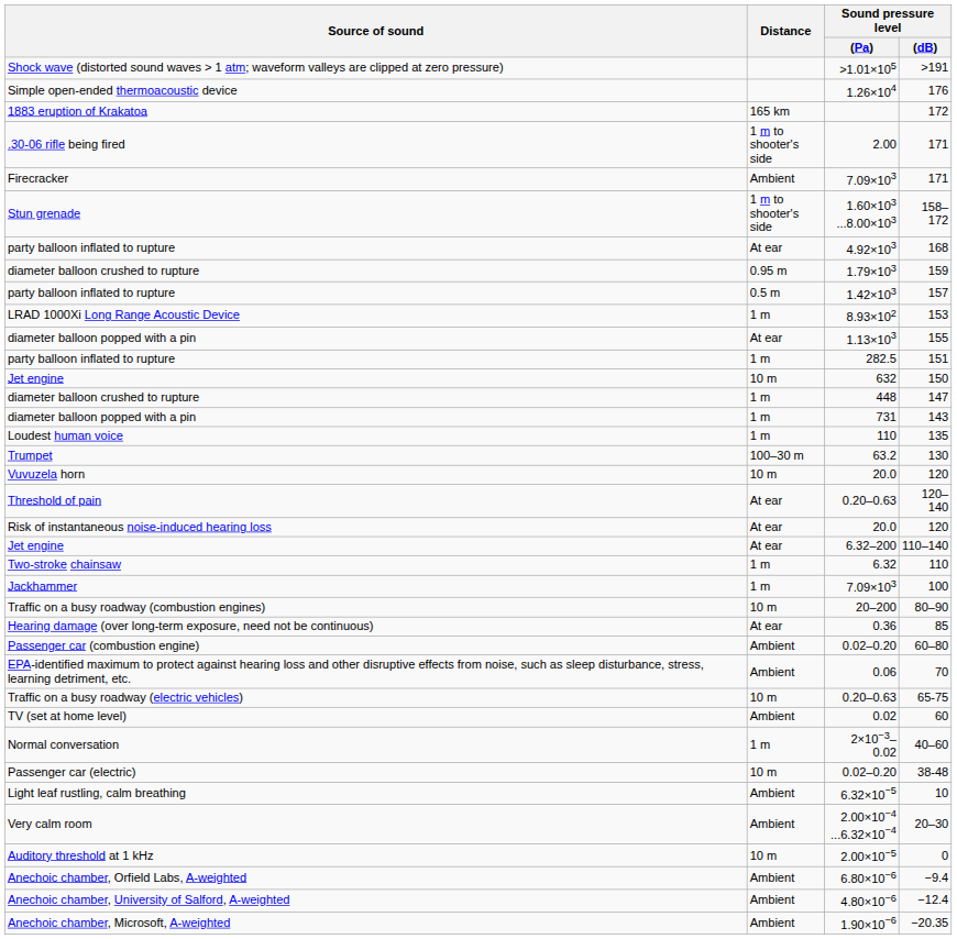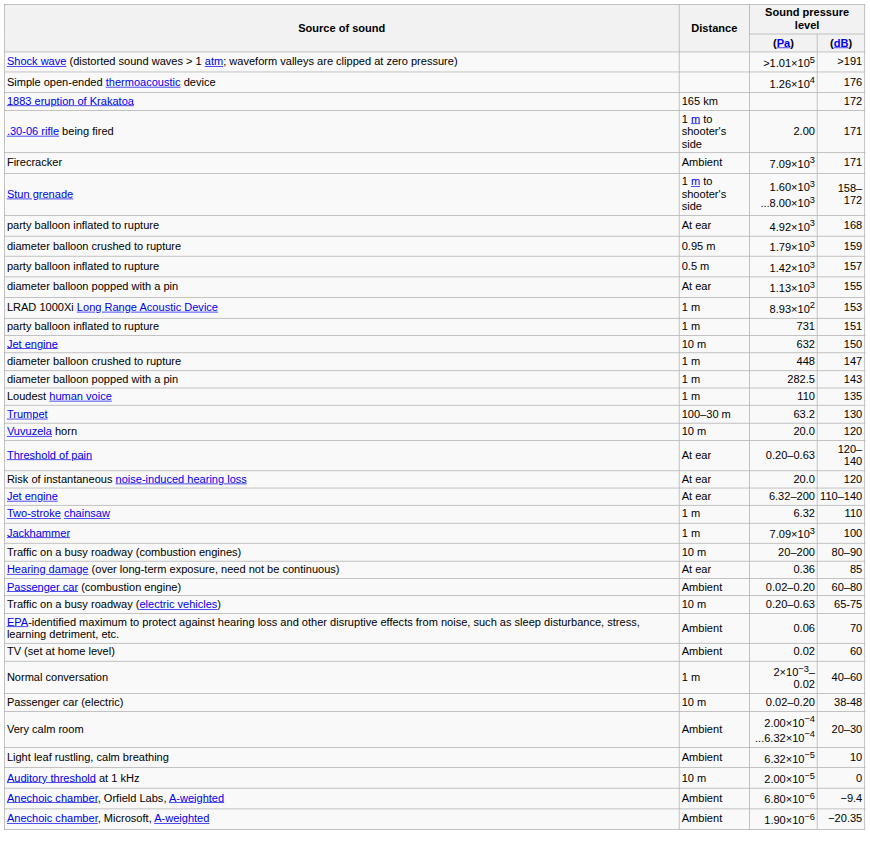 <table class="wikitable sortable">
 <tr>
 <th rowspan="2">Source of sound</th>
 <th rowspan="2">Distance</th>
 <th colspan="2">Sound pressure level</th>
 </tr>
 <tr>
 <th>(<a href='#'>Pa</a>)</th>
 <th>(<a href='#'>dB</a>)</th>
 </tr>
 <tr>
 <td><a href='#'>Shock wave</a> (distorted sound waves > 1 <a href='#'>atm</a>; waveform valleys are clipped at zero pressure)</td>
 <td></td>
 <td align="right">>1.01×10<sup>5</sup></td>
 <td align="right">>191</td>
 </tr>
 <tr>
 <td>Simple open-ended <a href='#'>thermoacoustic</a> device</td>
 <td></td>
 <td align="right">1.26×10<sup>4</sup></td>
 <td align="right">176</td>
 </tr>
 <tr>
 <td><a href='#'>1883 eruption of Krakatoa</a></td>
 <td>165 km</td>
 <td></td>
 <td align="right">172</td>
 </tr>
 <tr>
 <td><a href='#'>.30-06 rifle</a> being fired</td>
 <td>1 <a href='#'>m</a> to<br>shooter's side</td>
 <td align="right">2.00</td>
 <td align="right">171</td>
 </tr>
 <tr>
 <td>Firecracker</td>
 <td>Ambient</td>
 <td align="right">7.09×10<sup>3</sup></td>
 <td align="right">171</td>
 </tr>
 <tr>
 <td><a href='#'>Stun grenade</a></td>
 <td>1 <a href='#'>m</a> to<br>shooter's side</td>
 <td align="right">1.60×10<sup>3</sup><br>...8.00×10<sup>3</sup></td>
 <td align="right">158–172</td>
 </tr>
 <tr>
 <td> party balloon inflated to rupture</td>
 <td>At ear</td>
 <td align="right">4.92×10<sup>3</sup></td>
 <td align="right">168</td>
 </tr>
 <tr>
 <td> diameter balloon crushed to rupture</td>
 <td>0.95 m</td>
 <td align="right">1.79×10<sup>3</sup></td>
 <td align="right">159</td>
 </tr>
 <tr>
 <td> party balloon inflated to rupture</td>
 <td>0.5 m</td>
 <td align="right">1.42×10<sup>3</sup></td>
 <td align="right">157</td>
 </tr>
 <tr>
+<td> diameter balloon popped with a pin</td>
+<td>At ear</td>
+<td align="right">1.13×10<sup>3</sup></td>
+<td align="right">155</td>
+</tr>
+<tr>
 <td>LRAD 1000Xi <a href='#'>Long Range Acoustic Device</a></td>
 <td>1 m</td>
 <td align="right">8.93×10<sup>2</sup></td>
 <td align="right">153</td>
 </tr>
 <tr>
-<td> diameter balloon popped with a pin</td>
-<td>At ear</td>
-<td align="right">1.13×10<sup>3</sup></td>
-<td align="right">155</td>
-</tr>
-<tr>
 <td> party balloon inflated to rupture</td>
 <td>1 m</td>
-<td align="right">282.5</td>
+<td align="right">731</td>
 <td align="right">151</td>
 </tr>
 <tr>
 <td><a href='#'>Jet engine</a></td>
 <td>10 m</td>
 <td align="right">632</td>
 <td align="right">150</td>
 </tr>
 <tr>
 <td> diameter balloon crushed to rupture</td>
 <td>1 m</td>
 <td align="right">448</td>
 <td align="right">147</td>
 </tr>
 <tr>
 <td> diameter balloon popped with a pin</td>
 <td>1 m</td>
-<td align="right">731</td>
+<td align="right">282.5</td>
 <td align="right">143</td>
 </tr>
 <tr>
 <td>Loudest <a href='#'>human voice</a></td>
 <td>1 m</td>
 <td align="right">110</td>
 <td align="right">135</td>
 </tr>
 <tr>
 <td><a href='#'>Trumpet</a></td>
 <td>100–30 m</td>
 <td align="right">63.2</td>
 <td align="right">130</td>
 </tr>
 <tr>
 <td><a href='#'>Vuvuzela</a> horn</td>
 <td>10 m</td>
 <td align="right">20.0</td>
 <td align="right">120</td>
 </tr>
 <tr>
 <td><a href='#'>Threshold of pain</a></td>
 <td>At ear</td>
 <td align="right">0.20–0.63</td>
 <td align="right">120–140</td>
 </tr>
 <tr>
 <td>Risk of instantaneous <a href='#'>noise-induced hearing loss</a></td>
 <td>At ear</td>
 <td align="right">20.0</td>
 <td align="right">120</td>
 </tr>
 <tr>
 <td><a href='#'>Jet engine</a></td>
 <td>At ear</td>
 <td align="right">6.32–200</td>
 <td align="right">110–140</td>
 </tr>
 <tr>
 <td><a href='#'>Two-stroke</a> <a href='#'>chainsaw</a></td>
 <td>1 m</td>
 <td align="right">6.32</td>
 <td align="right">110</td>
 </tr>
 <tr>
 <td><a href='#'>Jackhammer</a></td>
 <td>1 m</td>
 <td align="right">7.09×10<sup>3</sup></td>
 <td align="right">100</td>
 </tr>
 <tr>
 <td>Traffic on a busy roadway (combustion engines)</td>
 <td>10 m</td>
 <td align="right">20–200</td>
 <td align="right">80–90</td>
 </tr>
 <tr>
 <td><a href='#'>Hearing damage</a> (over long-term exposure, need not be continuous)</td>
 <td>At ear</td>
 <td align="right">0.36</td>
 <td align="right">85</td>
 </tr>
 <tr>
 <td><a href='#'>Passenger car</a> (combustion engine)</td>
 <td>Ambient</td>
 <td align="right">0.02–0.20</td>
 <td align="right">60–80</td>
 </tr>
 <tr>
+<td>Traffic on a busy roadway (<a href='#'>electric vehicles</a>) </td>
+<td>10 m</td>
+<td align="right">0.20–0.63</td>
+<td align="right">65-75</td>
+</tr>
+<tr>
 <td><a href='#'>EPA</a>-identified maximum to protect against hearing loss and other disruptive effects from noise, such as sleep disturbance, stress, learning detriment, etc.</td>
 <td>Ambient</td>
 <td align="right">0.06</td>
 <td align="right">70</td>
-</tr>
-<tr>
-<td>Traffic on a busy roadway (<a href='#'>electric vehicles</a>) </td>
-<td>10 m</td>
-<td align="right">0.20–0.63</td>
-<td align="right">65-75</td>
 </tr>
 <tr>
 <td>TV (set at home level)</td>
 <td>Ambient</td>
 <td align="right">0.02</td>
 <td align="right">60</td>
 </tr>
 <tr>
 <td>Normal conversation</td>
 <td>1 m</td>
 <td align="right">2×10<sup>−3</sup>–0.02</td>
 <td align="right">40–60</td>
 </tr>
 <tr>
 <td>Passenger car (electric) </td>
 <td>10 m</td>
 <td align="right">0.02–0.20</td>
 <td align="right">38-48</td>
 </tr>
 <tr>
+<td>Very calm room</td>
+<td>Ambient</td>
+<td align="right">2.00×10<sup>−4</sup><br>...6.32×10<sup>−4</sup></td>
+<td align="right">20–30</td>
+</tr>
+<tr>
 <td>Light leaf rustling, calm breathing</td>
 <td>Ambient</td>
 <td align="right">6.32×10<sup>−5</sup></td>
 <td align="right">10</td>
-</tr>
-<tr>
-<td>Very calm room</td>
-<td>Ambient</td>
-<td align="right">2.00×10<sup>−4</sup><br>...6.32×10<sup>−4</sup></td>
-<td align="right">20–30</td>
 </tr>
 <tr>
 <td><a href='#'>Auditory threshold</a> at 1 kHz</td>
 <td>10 m</td>
 <td align="right">2.00×10<sup>−5</sup></td>
 <td align="right">0</td>
 </tr>
 <tr>
 <td><a href='#'>Anechoic chamber</a>, Orfield Labs, <a href='#'>A-weighted</a></td>
 <td>Ambient</td>
 <td align="right">6.80×10<sup>−6</sup></td>
 <td align="right">−9.4</td>
 </tr>
 <tr>
-<td><a href='#'>Anechoic chamber</a>, <a href='#'>University of Salford</a>, <a href='#'>A-weighted</a></td>
-<td>Ambient</td>
-<td align="right">4.80×10<sup>−6</sup></td>
-<td align="right">−12.4</td>
-</tr>
-<tr>
 <td><a href='#'>Anechoic chamber</a>, Microsoft, <a href='#'>A-weighted</a></td>
 <td>Ambient</td>
 <td align="right">1.90×10<sup>−6</sup></td>
 <td align="right">−20.35</td>
 </tr>
 </table>
